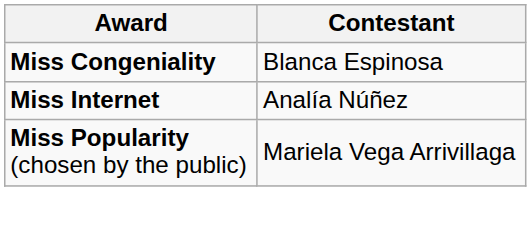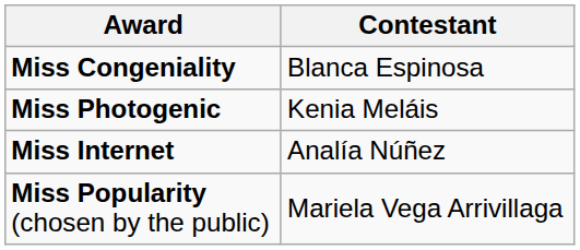 <table class="wikitable">
 <tr>
 <th width="160">Award</th>
 <th width="170">Contestant</th>
 </tr>
 <tr>
 <td><strong>Miss Congeniality</strong></td>
 <td>Blanca Espinosa</td>
 </tr>
 <tr>
+<td><strong>Miss Photogenic</strong></td>
+<td>Kenia Meláis</td>
+</tr>
+<tr>
 <td><strong>Miss Internet</strong></td>
 <td>Analía Núñez</td>
 </tr>
 <tr>
 <td><strong>Miss Popularity</strong> (chosen by the public)</td>
 <td>Mariela Vega Arrivillaga</td>
 </tr>
 </table>
